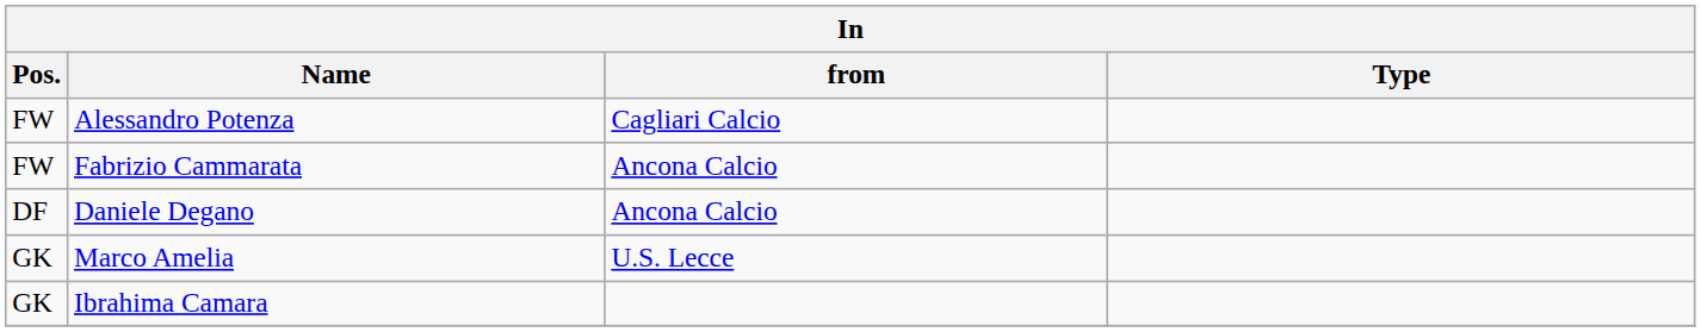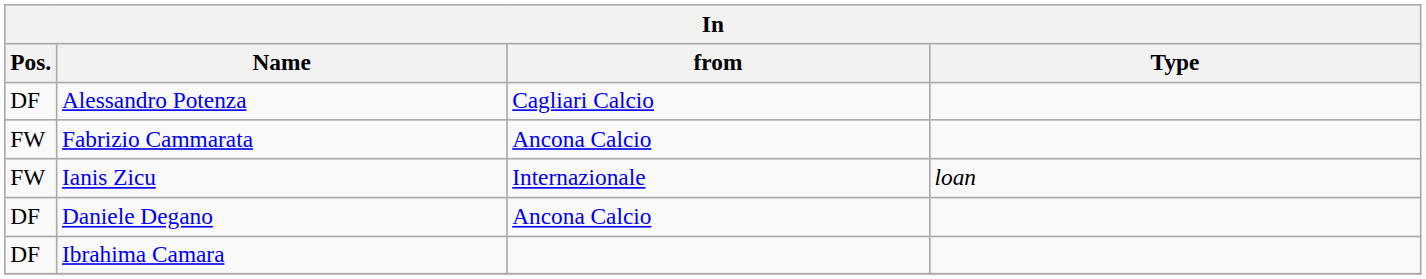 <table class="wikitable" style="font-size:90%;width:99%;">
 <tr>
 <th colspan="4">In</th>
 </tr>
 <tr>
 <th width=3%>Pos.</th>
 <th width=32%>Name</th>
 <th width=30%>from</th>
 <th width=35%>Type</th>
 </tr>
 <tr>
-<td>FW</td>
+<td>DF</td>
 <td><a href='#'>Alessandro Potenza</a></td>
 <td><a href='#'>Cagliari Calcio</a></td>
 <td></td>
 </tr>
 <tr>
 <td>FW</td>
 <td><a href='#'>Fabrizio Cammarata</a></td>
 <td><a href='#'>Ancona Calcio</a></td>
 <td></td>
 </tr>
 <tr>
+<td>FW</td>
+<td><a href='#'>Ianis Zicu</a></td>
+<td><a href='#'>Internazionale</a></td>
+<td><em>loan</em></td>
+</tr>
+<tr>
 <td>DF</td>
 <td><a href='#'>Daniele Degano</a></td>
 <td><a href='#'>Ancona Calcio</a></td>
 <td></td>
 </tr>
 <tr>
-<td>GK</td>
-<td><a href='#'>Marco Amelia</a></td>
-<td><a href='#'>U.S. Lecce</a></td>
-<td></td>
-</tr>
-<tr>
-<td>GK</td>
+<td>DF</td>
 <td><a href='#'>Ibrahima Camara</a></td>
 <td></td>
 <td></td>
 </tr>
 <tr>
 </tr>
 </table>
